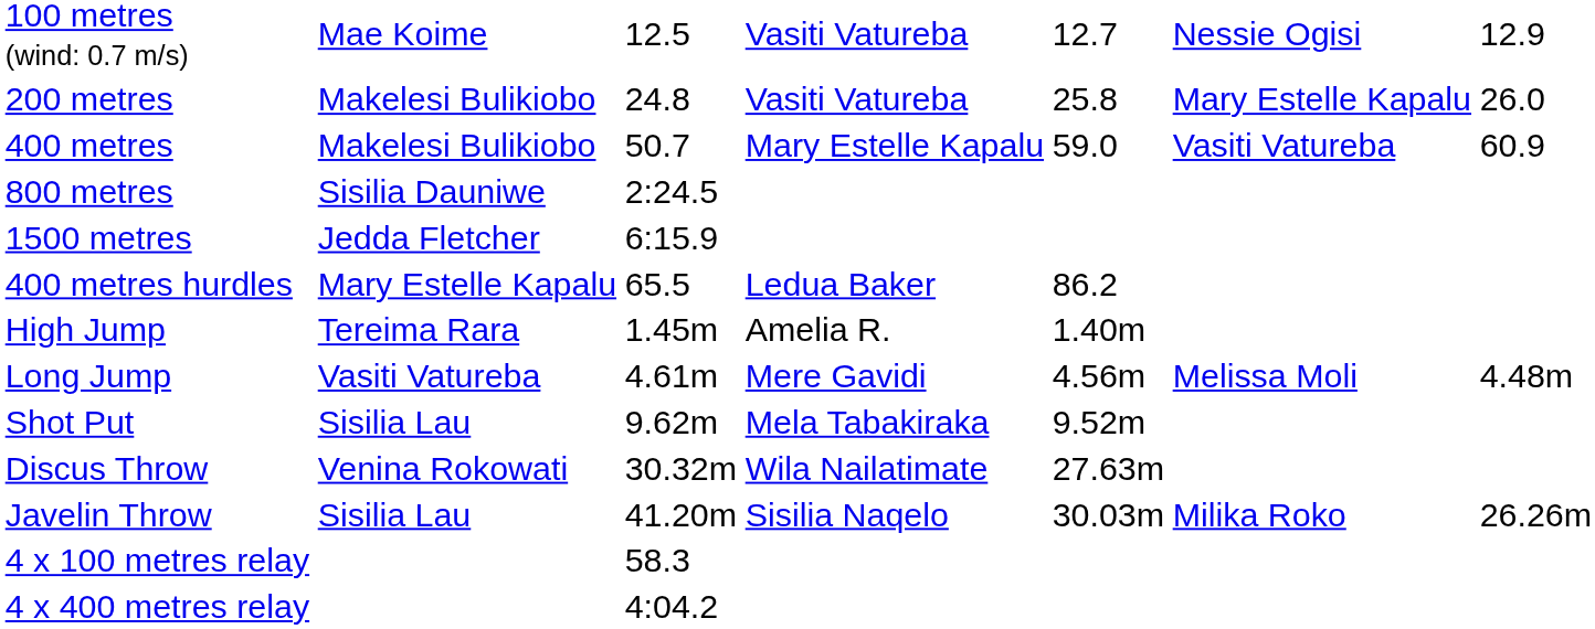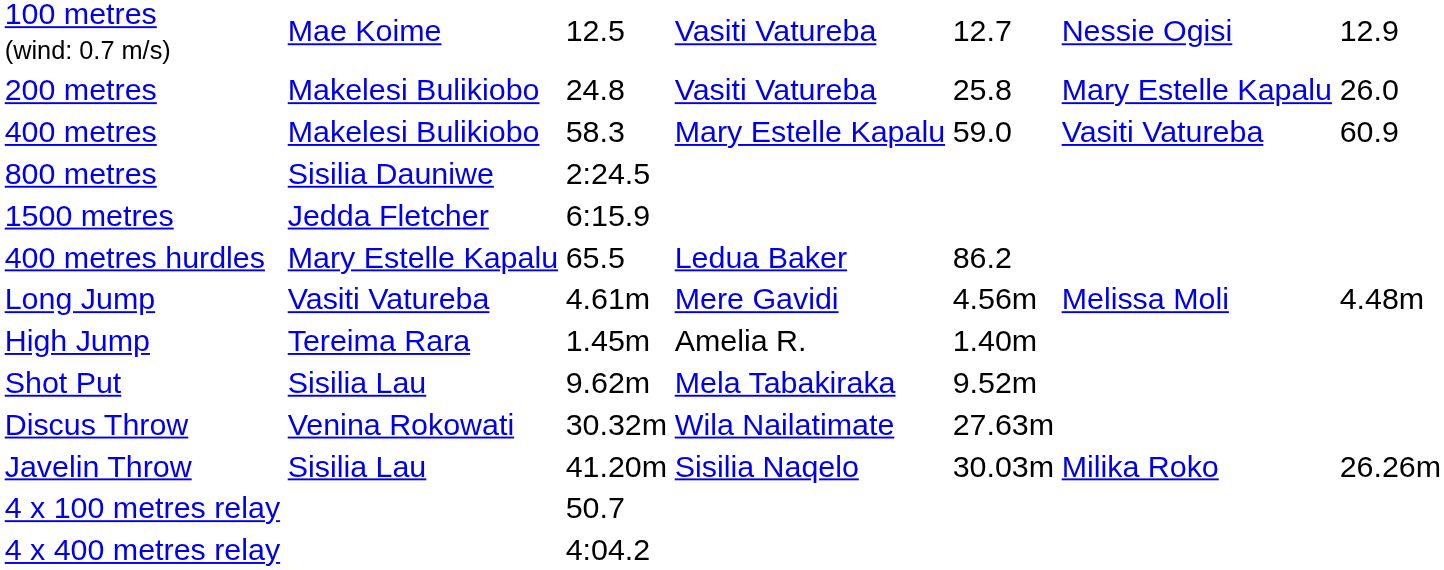 <table>
 <tr>
 <td><a href='#'>100 metres</a> <br> <small>(wind: 0.7 m/s)</small></td>
 <td align=left><a href='#'>Mae Koime</a> <br> </td>
 <td>12.5</td>
 <td align=left><a href='#'>Vasiti Vatureba</a> <br> </td>
 <td>12.7</td>
 <td align=left><a href='#'>Nessie Ogisi</a> <br> </td>
 <td>12.9</td>
 </tr>
 <tr>
 <td><a href='#'>200 metres</a></td>
 <td align=left><a href='#'>Makelesi Bulikiobo</a> <br> </td>
 <td>24.8</td>
 <td align=left><a href='#'>Vasiti Vatureba</a> <br> </td>
 <td>25.8</td>
 <td align=left><a href='#'>Mary Estelle Kapalu</a> <br> </td>
 <td>26.0</td>
 </tr>
 <tr>
 <td><a href='#'>400 metres</a></td>
 <td align=left><a href='#'>Makelesi Bulikiobo</a> <br> </td>
-<td>50.7</td>
+<td>58.3</td>
 <td align=left><a href='#'>Mary Estelle Kapalu</a> <br> </td>
 <td>59.0</td>
 <td align=left><a href='#'>Vasiti Vatureba</a> <br> </td>
 <td>60.9</td>
 </tr>
 <tr>
 <td><a href='#'>800 metres</a></td>
 <td align=left><a href='#'>Sisilia Dauniwe</a> <br> </td>
 <td>2:24.5</td>
 <td></td>
 <td></td>
 <td></td>
 <td></td>
 </tr>
 <tr>
 <td><a href='#'>1500 metres</a></td>
 <td align=left><a href='#'>Jedda Fletcher</a> <br> </td>
 <td>6:15.9</td>
 <td></td>
 <td></td>
 <td></td>
 <td></td>
 </tr>
 <tr>
 <td><a href='#'>400 metres hurdles</a></td>
 <td align=left><a href='#'>Mary Estelle Kapalu</a> <br> </td>
 <td>65.5</td>
 <td align=left><a href='#'>Ledua Baker</a> <br> </td>
 <td>86.2</td>
 <td></td>
 <td></td>
 </tr>
 <tr>
+<td><a href='#'>Long Jump</a></td>
+<td align=left><a href='#'>Vasiti Vatureba</a> <br> </td>
+<td>4.61m</td>
+<td align=left><a href='#'>Mere Gavidi</a> <br> </td>
+<td>4.56m</td>
+<td align=left><a href='#'>Melissa Moli</a> <br> </td>
+<td>4.48m</td>
+</tr>
+<tr>
 <td><a href='#'>High Jump</a></td>
 <td align=left><a href='#'>Tereima Rara</a> <br> </td>
 <td>1.45m</td>
 <td align=left>Amelia R. <br> </td>
 <td>1.40m</td>
 <td></td>
 <td></td>
-</tr>
-<tr>
-<td><a href='#'>Long Jump</a></td>
-<td align=left><a href='#'>Vasiti Vatureba</a> <br> </td>
-<td>4.61m</td>
-<td align=left><a href='#'>Mere Gavidi</a> <br> </td>
-<td>4.56m</td>
-<td align=left><a href='#'>Melissa Moli</a> <br> </td>
-<td>4.48m</td>
 </tr>
 <tr>
 <td><a href='#'>Shot Put</a></td>
 <td align=left><a href='#'>Sisilia Lau</a> <br> </td>
 <td>9.62m</td>
 <td align=left><a href='#'>Mela Tabakiraka</a> <br> </td>
 <td>9.52m</td>
 <td></td>
 <td></td>
 </tr>
 <tr>
 <td><a href='#'>Discus Throw</a></td>
 <td align=left><a href='#'>Venina Rokowati</a> <br> </td>
 <td>30.32m</td>
 <td align=left><a href='#'>Wila Nailatimate</a> <br> </td>
 <td>27.63m</td>
 <td></td>
 <td></td>
 </tr>
 <tr>
 <td><a href='#'>Javelin Throw</a></td>
 <td align=left><a href='#'>Sisilia Lau</a> <br> </td>
 <td>41.20m</td>
 <td align=left><a href='#'>Sisilia Naqelo</a> <br> </td>
 <td>30.03m</td>
 <td align=left><a href='#'>Milika Roko</a> <br> </td>
 <td>26.26m</td>
 </tr>
 <tr>
 <td><a href='#'>4 x 100 metres relay</a></td>
 <td></td>
-<td>58.3</td>
+<td>50.7</td>
 <td></td>
 <td></td>
 <td></td>
 <td></td>
 </tr>
 <tr>
 <td><a href='#'>4 x 400 metres relay</a></td>
 <td></td>
 <td>4:04.2</td>
 <td></td>
 <td></td>
 <td></td>
 <td></td>
 </tr>
 </table>
